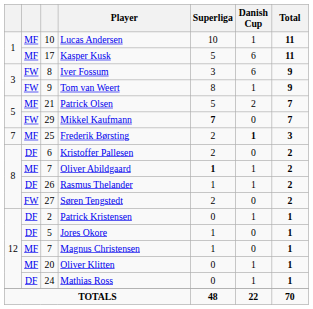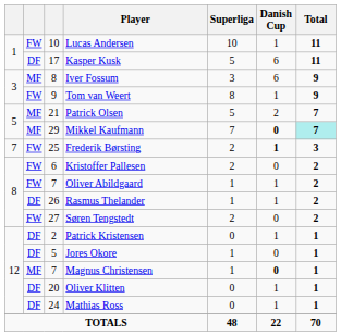 <table class="wikitable sortable" style="font-size: 95%; text-align: center;">
 <tr>
 <th width=20></th>
 <th width=20></th>
 <th width=20></th>
 <th width=200>Player</th>
 <th width=50>Superliga</th>
 <th width=50>Danish Cup</th>
 <th width=50>Total</th>
 </tr>
 <tr>
 <td rowspan=2>1</td>
-<td><a href='#'>MF</a></td>
+<td><a href='#'>FW</a></td>
 <td>10</td>
 <td align=left> <a href='#'>Lucas Andersen</a></td>
 <td>10</td>
 <td>1</td>
 <td><strong>11</strong></td>
 </tr>
 <tr>
-<td><a href='#'>MF</a></td>
+<td><a href='#'>DF</a></td>
 <td>17</td>
 <td align=left> <a href='#'>Kasper Kusk</a></td>
 <td>5</td>
 <td>6</td>
 <td><strong>11</strong></td>
 </tr>
 <tr>
 <td rowspan=2>3</td>
-<td><a href='#'>FW</a></td>
+<td><a href='#'>MF</a></td>
 <td>8</td>
 <td align=left> <a href='#'>Iver Fossum</a></td>
 <td>3</td>
 <td>6</td>
 <td><strong>9</strong></td>
 </tr>
 <tr>
 <td><a href='#'>FW</a></td>
 <td>9</td>
 <td align=left> <a href='#'>Tom van Weert</a></td>
 <td>8</td>
 <td>1</td>
 <td><strong>9</strong></td>
 </tr>
 <tr>
 <td rowspan=2>5</td>
 <td><a href='#'>MF</a></td>
 <td>21</td>
 <td align=left> <a href='#'>Patrick Olsen</a></td>
 <td>5</td>
 <td>2</td>
 <td><strong>7</strong></td>
 </tr>
 <tr>
-<td><a href='#'>FW</a></td>
+<td><a href='#'>MF</a></td>
 <td>29</td>
 <td align=left> <a href='#'>Mikkel Kaufmann</a></td>
-<td><strong>7</strong></td>
-<td>0</td>
-<td><strong>7</strong></td>
+<td>7</td>
+<td><strong>0</strong></td>
+<td style="background: paleturquoise;"><strong>7</strong></td>
 </tr>
 <tr>
 <td rowspan=1>7</td>
-<td><a href='#'>MF</a></td>
+<td><a href='#'>FW</a></td>
 <td>25</td>
 <td align=left> <a href='#'>Frederik Børsting</a></td>
 <td>2</td>
 <td><strong>1</strong></td>
 <td><strong>3</strong></td>
 </tr>
 <tr>
 <td rowspan=4>8</td>
-<td><a href='#'>DF</a></td>
+<td><a href='#'>FW</a></td>
 <td>6</td>
 <td align=left> <a href='#'>Kristoffer Pallesen</a></td>
 <td>2</td>
 <td>0</td>
 <td><strong>2</strong></td>
 </tr>
 <tr>
-<td><a href='#'>MF</a></td>
+<td><a href='#'>FW</a></td>
 <td>7</td>
 <td align=left> <a href='#'>Oliver Abildgaard</a></td>
-<td><strong>1</strong></td>
+<td>1</td>
 <td>1</td>
 <td><strong>2</strong></td>
 </tr>
 <tr>
 <td><a href='#'>DF</a></td>
 <td>26</td>
 <td align=left> <a href='#'>Rasmus Thelander</a></td>
 <td>1</td>
 <td>1</td>
 <td><strong>2</strong></td>
 </tr>
 <tr>
 <td><a href='#'>FW</a></td>
 <td>27</td>
 <td align=left> <a href='#'>Søren Tengstedt</a></td>
 <td>2</td>
 <td>0</td>
 <td><strong>2</strong></td>
 </tr>
 <tr>
 <td rowspan=5>12</td>
 <td><a href='#'>DF</a></td>
 <td>2</td>
 <td align=left> <a href='#'>Patrick Kristensen</a></td>
 <td>0</td>
 <td>1</td>
 <td><strong>1</strong></td>
 </tr>
 <tr>
 <td><a href='#'>DF</a></td>
 <td>5</td>
 <td align=left> <a href='#'>Jores Okore</a></td>
 <td>1</td>
 <td>0</td>
 <td><strong>1</strong></td>
 </tr>
 <tr>
 <td><a href='#'>MF</a></td>
 <td>7</td>
 <td align=left> <a href='#'>Magnus Christensen</a></td>
 <td>1</td>
-<td>0</td>
+<td><strong>0</strong></td>
 <td><strong>1</strong></td>
 </tr>
 <tr>
-<td><a href='#'>MF</a></td>
+<td><a href='#'>DF</a></td>
 <td>20</td>
 <td align=left> <a href='#'>Oliver Klitten</a></td>
 <td>0</td>
 <td>1</td>
 <td><strong>1</strong></td>
 </tr>
 <tr>
 <td><a href='#'>DF</a></td>
 <td>24</td>
 <td align=left> <a href='#'>Mathias Ross</a></td>
 <td>0</td>
 <td>1</td>
 <td><strong>1</strong></td>
 </tr>
 <tr>
 </tr>
 <tr>
 <td colspan="4"><strong>TOTALS</strong></td>
 <td><strong>48</strong></td>
 <td><strong>22</strong></td>
 <td><strong>70</strong></td>
 </tr>
 </table>
